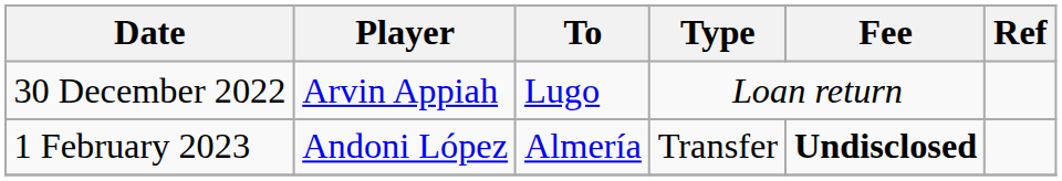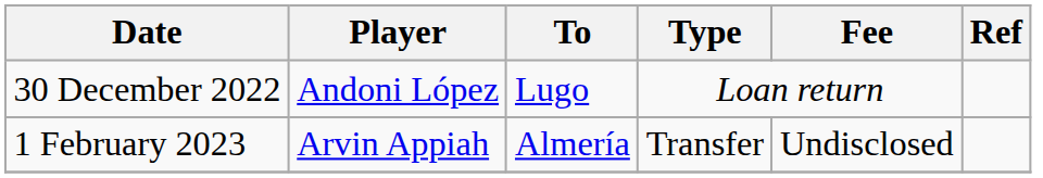 <table class="wikitable">
 <tr>
 <th>Date</th>
 <th>Player</th>
 <th>To</th>
 <th>Type</th>
 <th>Fee</th>
 <th>Ref</th>
 </tr>
 <tr>
 <td>30 December 2022</td>
-<td> <a href='#'>Arvin Appiah</a></td>
+<td> <a href='#'>Andoni López</a></td>
 <td><a href='#'>Lugo</a></td>
 <td colspan=2 align=center><em>Loan return</em></td>
 <td align=center></td>
 </tr>
 <tr>
 <td>1 February 2023</td>
-<td> <a href='#'>Andoni López</a></td>
+<td> <a href='#'>Arvin Appiah</a></td>
 <td><a href='#'>Almería</a></td>
 <td align=center>Transfer</td>
-<td align=center><strong>Undisclosed</strong></td>
+<td align=center>Undisclosed</td>
 <td align=center></td>
 </tr>
 <tr>
 </tr>
 </table>
